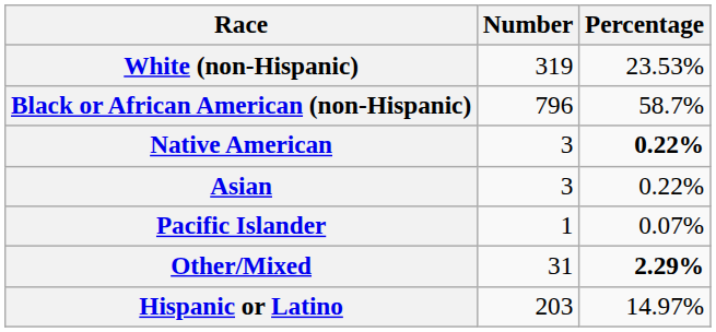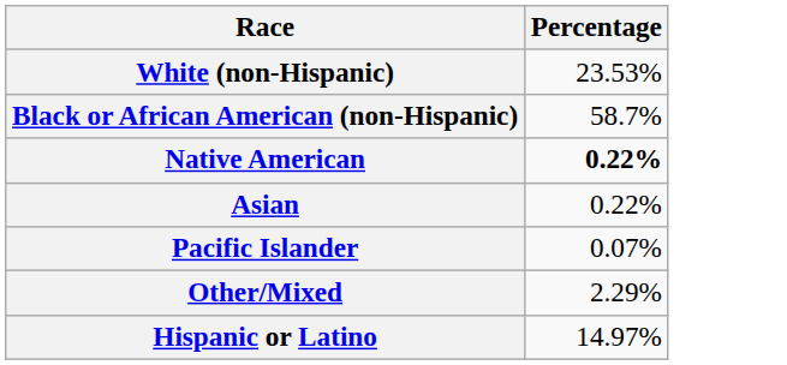 <table class="wikitable" style="text-align:right">
 <tr>
 <th scope="col">Race</th>
-<th scope="col">Number</th>
 <th scope="col">Percentage</th>
 </tr>
 <tr>
 <th scope="row"><a href='#'>White</a> (non-Hispanic)</th>
-<td>319</td>
 <td>23.53%</td>
 </tr>
 <tr>
 <th scope="row"><a href='#'>Black or African American</a> (non-Hispanic)</th>
-<td>796</td>
 <td>58.7%</td>
 </tr>
 <tr>
 <th scope="row"><a href='#'>Native American</a></th>
-<td>3</td>
 <td><strong>0.22%</strong></td>
 </tr>
 <tr>
 <th scope="row"><a href='#'>Asian</a></th>
-<td>3</td>
 <td>0.22%</td>
 </tr>
 <tr>
 <th scope="row"><a href='#'>Pacific Islander</a></th>
-<td>1</td>
 <td>0.07%</td>
 </tr>
 <tr>
 <th scope="row"><a href='#'>Other/Mixed</a></th>
-<td>31</td>
-<td><strong>2.29%</strong></td>
+<td>2.29%</td>
 </tr>
 <tr>
 <th scope="row"><a href='#'>Hispanic</a> or <a href='#'>Latino</a></th>
-<td>203</td>
 <td>14.97%</td>
 </tr>
 </table>
